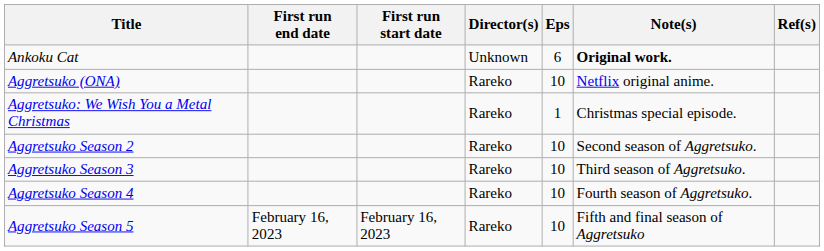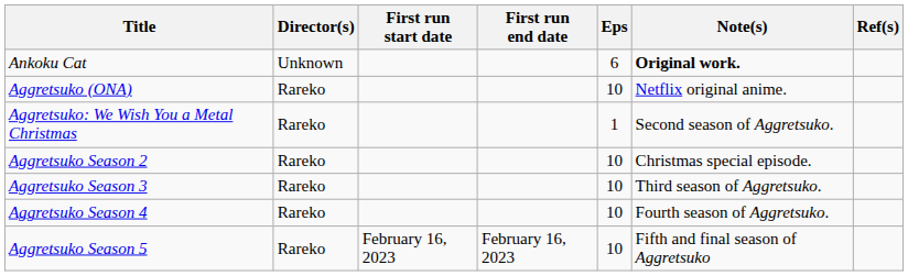 <table class="wikitable sortable">
 <tr>
 <th scope="col">Title</th>
+<th scope="col">Director(s)</th>
+<th scope="col">First run<br>start date</th>
 <th scope="col">First run<br>end date</th>
-<th scope="col">First run<br>start date</th>
-<th scope="col">Director(s)</th>
 <th scope="col" class="unsortable">Eps</th>
 <th scope="col" class="unsortable">Note(s)</th>
 <th scope="col" class="unsortable">Ref(s)</th>
 </tr>
 <tr>
 <td><em>Ankoku Cat</em></td>
+<td>Unknown</td>
 <td></td>
 <td></td>
-<td>Unknown</td>
 <td style="text-align:center">6</td>
 <td><strong>Original work.</strong></td>
 <td style="text-align:center"></td>
 </tr>
 <tr>
 <td><em><a href='#'>Aggretsuko (ONA)</a></em></td>
+<td>Rareko</td>
 <td></td>
 <td></td>
-<td>Rareko</td>
 <td style="text-align:center">10</td>
 <td><a href='#'>Netflix</a> original anime.</td>
 <td style="text-align:center"></td>
 </tr>
 <tr>
 <td><em><a href='#'>Aggretsuko: We Wish You a Metal Christmas</a></em></td>
+<td>Rareko</td>
 <td></td>
 <td></td>
+<td style="text-align:center">1</td>
+<td>Second season of <em>Aggretsuko</em>.</td>
+<td style="text-align:center"></td>
+</tr>
+<tr>
+<td><em><a href='#'>Aggretsuko Season 2</a></em></td>
 <td>Rareko</td>
-<td style="text-align:center">1</td>
+<td></td>
+<td></td>
+<td style="text-align:center">10</td>
 <td>Christmas special episode.</td>
 <td style="text-align:center"></td>
 </tr>
 <tr>
-<td><em><a href='#'>Aggretsuko Season 2</a></em></td>
+<td><em><a href='#'>Aggretsuko Season 3</a></em></td>
+<td>Rareko</td>
 <td></td>
 <td></td>
-<td>Rareko</td>
-<td style="text-align:center">10</td>
-<td>Second season of <em>Aggretsuko</em>.</td>
-<td style="text-align:center"></td>
-</tr>
-<tr>
-<td><em><a href='#'>Aggretsuko Season 3</a></em></td>
-<td></td>
-<td></td>
-<td>Rareko</td>
 <td style="text-align:center">10</td>
 <td>Third season of <em>Aggretsuko</em>.</td>
 <td style="text-align:center"></td>
 </tr>
 <tr>
 <td><em><a href='#'>Aggretsuko Season 4</a></em></td>
+<td>Rareko</td>
 <td></td>
 <td></td>
-<td>Rareko</td>
 <td style="text-align:center">10</td>
 <td>Fourth season of <em>Aggretsuko</em>.</td>
 <td style="text-align:center"></td>
 </tr>
 <tr>
 <td><a href='#'><em>Aggretsuko Season 5</em></a></td>
+<td>Rareko</td>
 <td>February 16, 2023</td>
 <td>February 16, 2023</td>
-<td>Rareko</td>
 <td style="text-align:center">10</td>
 <td>Fifth and final season of <em>Aggretsuko</em></td>
 <td style="text-align:center"></td>
 </tr>
 </table>
